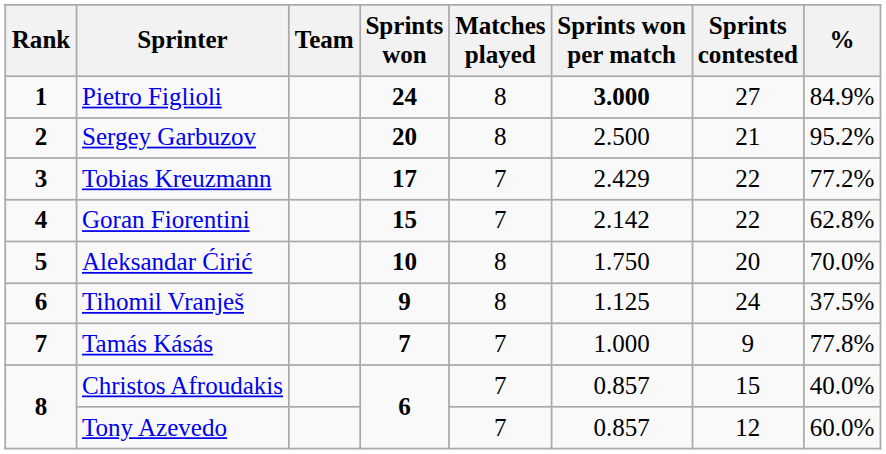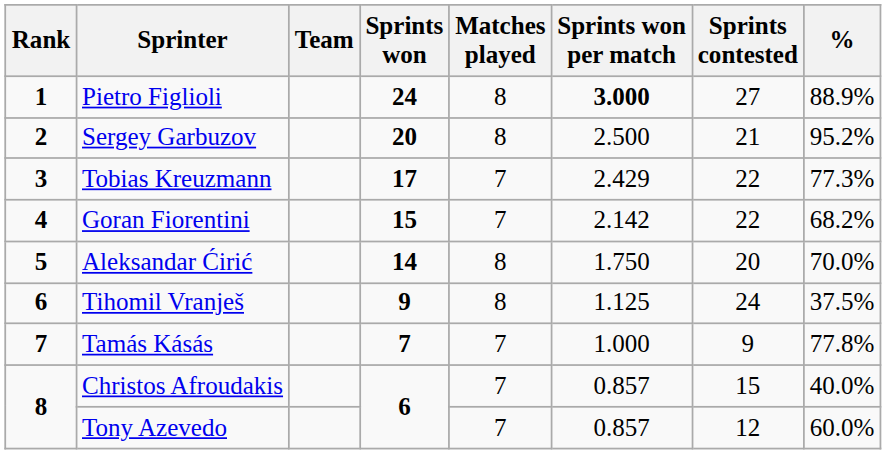 <table class="wikitable sortable" style="text-align: center; font-size: 90%; margin-left: 1em;">
 <tr>
 <th>Rank</th>
 <th>Sprinter</th>
 <th>Team</th>
 <th>Sprints<br>won</th>
 <th>Matches<br>played</th>
 <th>Sprints won<br>per match</th>
 <th>Sprints<br>contested</th>
 <th>%</th>
 </tr>
 <tr>
 <td><strong>1</strong></td>
 <td style="text-align: left;" data-sort-value="Figlioli, Pietro"><a href='#'>Pietro Figlioli</a></td>
 <td style="text-align: left;"></td>
 <td><strong>24</strong></td>
 <td>8</td>
 <td><strong>3.000</strong></td>
 <td>27</td>
-<td>84.9%</td>
+<td>88.9%</td>
 </tr>
 <tr>
 <td><strong>2</strong></td>
 <td style="text-align: left;" data-sort-value="Garbuzov, Sergey"><a href='#'>Sergey Garbuzov</a></td>
 <td style="text-align: left;"></td>
 <td><strong>20</strong></td>
 <td>8</td>
 <td>2.500</td>
 <td>21</td>
 <td>95.2%</td>
 </tr>
 <tr>
 <td><strong>3</strong></td>
 <td style="text-align: left;" data-sort-value="Kreuzmann, Tobias"><a href='#'>Tobias Kreuzmann</a></td>
 <td style="text-align: left;"></td>
 <td><strong>17</strong></td>
 <td>7</td>
 <td>2.429</td>
 <td>22</td>
-<td>77.2%</td>
+<td>77.3%</td>
 </tr>
 <tr>
 <td><strong>4</strong></td>
 <td style="text-align: left;" data-sort-value="Fiorentini, Goran"><a href='#'>Goran Fiorentini</a></td>
 <td style="text-align: left;"></td>
 <td><strong>15</strong></td>
 <td>7</td>
 <td>2.142</td>
 <td>22</td>
-<td>62.8%</td>
+<td>68.2%</td>
 </tr>
 <tr>
 <td><strong>5</strong></td>
 <td style="text-align: left;" data-sort-value="Ćirić, Aleksandar"><a href='#'>Aleksandar Ćirić</a></td>
 <td style="text-align: left;"></td>
-<td><strong>10</strong></td>
+<td><strong>14</strong></td>
 <td>8</td>
 <td>1.750</td>
 <td>20</td>
 <td>70.0%</td>
 </tr>
 <tr>
 <td><strong>6</strong></td>
 <td style="text-align: left;" data-sort-value="Vranješ, Tihomil"><a href='#'>Tihomil Vranješ</a></td>
 <td style="text-align: left;"></td>
 <td><strong>9</strong></td>
 <td>8</td>
 <td>1.125</td>
 <td>24</td>
 <td>37.5%</td>
 </tr>
 <tr>
 <td><strong>7</strong></td>
 <td style="text-align: left;" data-sort-value="Kásás, Tamás"><a href='#'>Tamás Kásás</a></td>
 <td style="text-align: left;"></td>
 <td><strong>7</strong></td>
 <td>7</td>
 <td>1.000</td>
 <td>9</td>
 <td>77.8%</td>
 </tr>
 <tr>
 <td rowspan="2"><strong>8</strong></td>
 <td style="text-align: left;" data-sort-value="Afroudakis, Christos"><a href='#'>Christos Afroudakis</a></td>
 <td style="text-align: left;"></td>
 <td rowspan="2"><strong>6</strong></td>
 <td>7</td>
 <td>0.857</td>
 <td>15</td>
 <td>40.0%</td>
 </tr>
 <tr>
 <td style="text-align: left;" data-sort-value="Azevedo, Tony"><a href='#'>Tony Azevedo</a></td>
 <td style="text-align: left;"></td>
 <td>7</td>
 <td>0.857</td>
 <td>12</td>
 <td>60.0%</td>
 </tr>
 </table>
